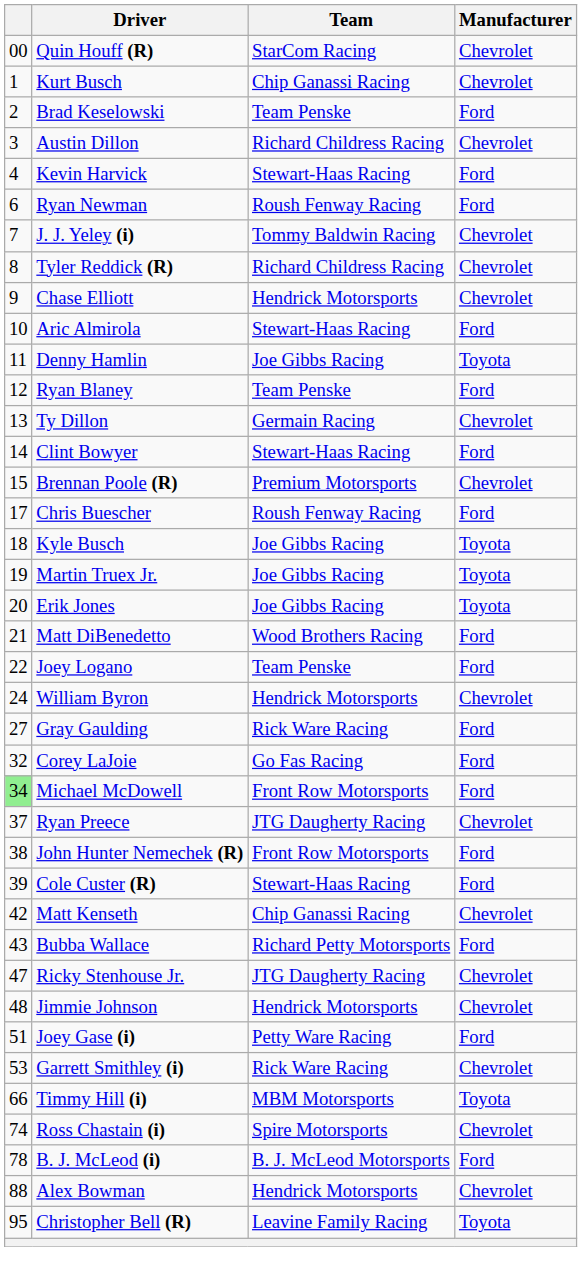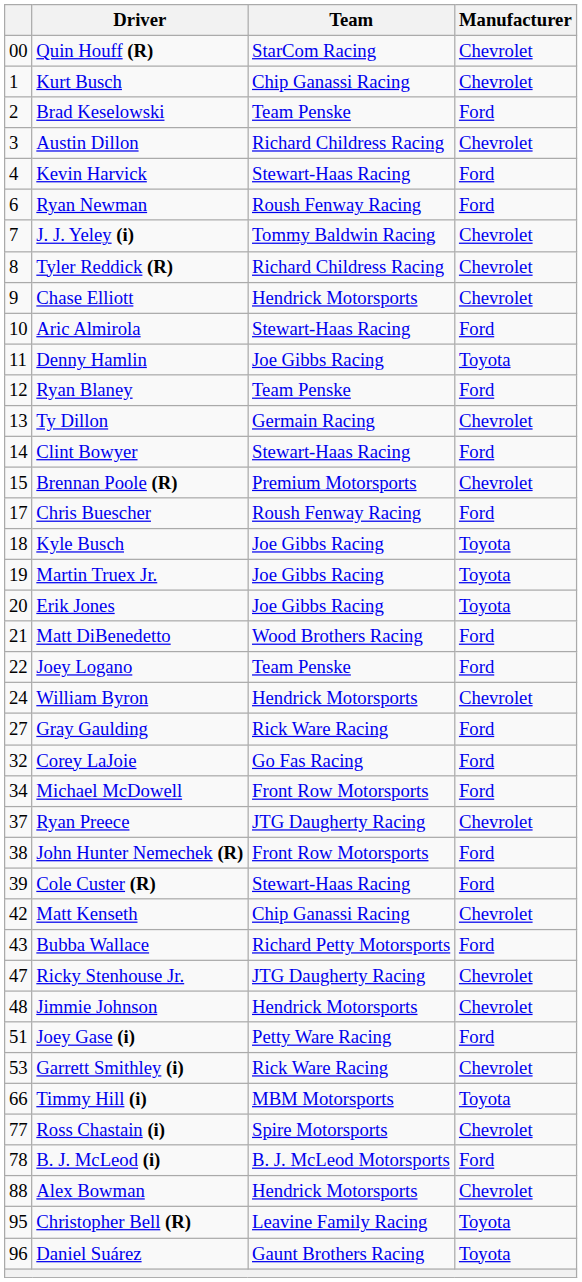 <table class="wikitable" style="font-size:95%">
 <tr>
 <th></th>
 <th>Driver</th>
 <th>Team</th>
 <th>Manufacturer</th>
 </tr>
 <tr>
 <td>00</td>
 <td><a href='#'>Quin Houff</a> <strong>(R)</strong></td>
 <td><a href='#'>StarCom Racing</a></td>
 <td><a href='#'>Chevrolet</a></td>
 </tr>
 <tr>
 <td>1</td>
 <td><a href='#'>Kurt Busch</a></td>
 <td><a href='#'>Chip Ganassi Racing</a></td>
 <td><a href='#'>Chevrolet</a></td>
 </tr>
 <tr>
 <td>2</td>
 <td><a href='#'>Brad Keselowski</a></td>
 <td><a href='#'>Team Penske</a></td>
 <td><a href='#'>Ford</a></td>
 </tr>
 <tr>
 <td>3</td>
 <td><a href='#'>Austin Dillon</a></td>
 <td><a href='#'>Richard Childress Racing</a></td>
 <td><a href='#'>Chevrolet</a></td>
 </tr>
 <tr>
 <td>4</td>
 <td><a href='#'>Kevin Harvick</a></td>
 <td><a href='#'>Stewart-Haas Racing</a></td>
 <td><a href='#'>Ford</a></td>
 </tr>
 <tr>
 <td>6</td>
 <td><a href='#'>Ryan Newman</a></td>
 <td><a href='#'>Roush Fenway Racing</a></td>
 <td><a href='#'>Ford</a></td>
 </tr>
 <tr>
 <td>7</td>
 <td><a href='#'>J. J. Yeley</a> <strong>(i)</strong></td>
 <td><a href='#'>Tommy Baldwin Racing</a></td>
 <td><a href='#'>Chevrolet</a></td>
 </tr>
 <tr>
 <td>8</td>
 <td><a href='#'>Tyler Reddick</a> <strong>(R)</strong></td>
 <td><a href='#'>Richard Childress Racing</a></td>
 <td><a href='#'>Chevrolet</a></td>
 </tr>
 <tr>
 <td>9</td>
 <td><a href='#'>Chase Elliott</a></td>
 <td><a href='#'>Hendrick Motorsports</a></td>
 <td><a href='#'>Chevrolet</a></td>
 </tr>
 <tr>
 <td>10</td>
 <td><a href='#'>Aric Almirola</a></td>
 <td><a href='#'>Stewart-Haas Racing</a></td>
 <td><a href='#'>Ford</a></td>
 </tr>
 <tr>
 <td>11</td>
 <td><a href='#'>Denny Hamlin</a></td>
 <td><a href='#'>Joe Gibbs Racing</a></td>
 <td><a href='#'>Toyota</a></td>
 </tr>
 <tr>
 <td>12</td>
 <td><a href='#'>Ryan Blaney</a></td>
 <td><a href='#'>Team Penske</a></td>
 <td><a href='#'>Ford</a></td>
 </tr>
 <tr>
 <td>13</td>
 <td><a href='#'>Ty Dillon</a></td>
 <td><a href='#'>Germain Racing</a></td>
 <td><a href='#'>Chevrolet</a></td>
 </tr>
 <tr>
 <td>14</td>
 <td><a href='#'>Clint Bowyer</a></td>
 <td><a href='#'>Stewart-Haas Racing</a></td>
 <td><a href='#'>Ford</a></td>
 </tr>
 <tr>
 <td>15</td>
 <td><a href='#'>Brennan Poole</a> <strong>(R)</strong></td>
 <td><a href='#'>Premium Motorsports</a></td>
 <td><a href='#'>Chevrolet</a></td>
 </tr>
 <tr>
 <td>17</td>
 <td><a href='#'>Chris Buescher</a></td>
 <td><a href='#'>Roush Fenway Racing</a></td>
 <td><a href='#'>Ford</a></td>
 </tr>
 <tr>
 <td>18</td>
 <td><a href='#'>Kyle Busch</a></td>
 <td><a href='#'>Joe Gibbs Racing</a></td>
 <td><a href='#'>Toyota</a></td>
 </tr>
 <tr>
 <td>19</td>
 <td><a href='#'>Martin Truex Jr.</a></td>
 <td><a href='#'>Joe Gibbs Racing</a></td>
 <td><a href='#'>Toyota</a></td>
 </tr>
 <tr>
 <td>20</td>
 <td><a href='#'>Erik Jones</a></td>
 <td><a href='#'>Joe Gibbs Racing</a></td>
 <td><a href='#'>Toyota</a></td>
 </tr>
 <tr>
 <td>21</td>
 <td><a href='#'>Matt DiBenedetto</a></td>
 <td><a href='#'>Wood Brothers Racing</a></td>
 <td><a href='#'>Ford</a></td>
 </tr>
 <tr>
 <td>22</td>
 <td><a href='#'>Joey Logano</a></td>
 <td><a href='#'>Team Penske</a></td>
 <td><a href='#'>Ford</a></td>
 </tr>
 <tr>
 <td>24</td>
 <td><a href='#'>William Byron</a></td>
 <td><a href='#'>Hendrick Motorsports</a></td>
 <td><a href='#'>Chevrolet</a></td>
 </tr>
 <tr>
 <td>27</td>
 <td><a href='#'>Gray Gaulding</a></td>
 <td><a href='#'>Rick Ware Racing</a></td>
 <td><a href='#'>Ford</a></td>
 </tr>
 <tr>
 <td>32</td>
 <td><a href='#'>Corey LaJoie</a></td>
 <td><a href='#'>Go Fas Racing</a></td>
 <td><a href='#'>Ford</a></td>
 </tr>
 <tr>
-<td style="background: lightgreen;">34</td>
+<td>34</td>
 <td><a href='#'>Michael McDowell</a></td>
 <td><a href='#'>Front Row Motorsports</a></td>
 <td><a href='#'>Ford</a></td>
 </tr>
 <tr>
 <td>37</td>
 <td><a href='#'>Ryan Preece</a></td>
 <td><a href='#'>JTG Daugherty Racing</a></td>
 <td><a href='#'>Chevrolet</a></td>
 </tr>
 <tr>
 <td>38</td>
 <td><a href='#'>John Hunter Nemechek</a> <strong>(R)</strong></td>
 <td><a href='#'>Front Row Motorsports</a></td>
 <td><a href='#'>Ford</a></td>
 </tr>
 <tr>
 <td>39</td>
 <td><a href='#'>Cole Custer</a> <strong>(R)</strong></td>
 <td><a href='#'>Stewart-Haas Racing</a></td>
 <td><a href='#'>Ford</a></td>
 </tr>
 <tr>
 <td>42</td>
 <td><a href='#'>Matt Kenseth</a></td>
 <td><a href='#'>Chip Ganassi Racing</a></td>
 <td><a href='#'>Chevrolet</a></td>
 </tr>
 <tr>
 <td>43</td>
 <td><a href='#'>Bubba Wallace</a></td>
 <td><a href='#'>Richard Petty Motorsports</a></td>
 <td><a href='#'>Ford</a></td>
 </tr>
 <tr>
 <td>47</td>
 <td><a href='#'>Ricky Stenhouse Jr.</a></td>
 <td><a href='#'>JTG Daugherty Racing</a></td>
 <td><a href='#'>Chevrolet</a></td>
 </tr>
 <tr>
 <td>48</td>
 <td><a href='#'>Jimmie Johnson</a></td>
 <td><a href='#'>Hendrick Motorsports</a></td>
 <td><a href='#'>Chevrolet</a></td>
 </tr>
 <tr>
 <td>51</td>
 <td><a href='#'>Joey Gase</a> <strong>(i)</strong></td>
 <td><a href='#'>Petty Ware Racing</a></td>
 <td><a href='#'>Ford</a></td>
 </tr>
 <tr>
 <td>53</td>
 <td><a href='#'>Garrett Smithley</a> <strong>(i)</strong></td>
 <td><a href='#'>Rick Ware Racing</a></td>
 <td><a href='#'>Chevrolet</a></td>
 </tr>
 <tr>
 <td>66</td>
 <td><a href='#'>Timmy Hill</a> <strong>(i)</strong></td>
 <td><a href='#'>MBM Motorsports</a></td>
 <td><a href='#'>Toyota</a></td>
 </tr>
 <tr>
-<td>74</td>
+<td>77</td>
 <td><a href='#'>Ross Chastain</a> <strong>(i)</strong></td>
 <td><a href='#'>Spire Motorsports</a></td>
 <td><a href='#'>Chevrolet</a></td>
 </tr>
 <tr>
 <td>78</td>
 <td><a href='#'>B. J. McLeod</a> <strong>(i)</strong></td>
 <td><a href='#'>B. J. McLeod Motorsports</a></td>
 <td><a href='#'>Ford</a></td>
 </tr>
 <tr>
 <td>88</td>
 <td><a href='#'>Alex Bowman</a></td>
 <td><a href='#'>Hendrick Motorsports</a></td>
 <td><a href='#'>Chevrolet</a></td>
 </tr>
 <tr>
 <td>95</td>
 <td><a href='#'>Christopher Bell</a> <strong>(R)</strong></td>
 <td><a href='#'>Leavine Family Racing</a></td>
 <td><a href='#'>Toyota</a></td>
 </tr>
 <tr>
+<td>96</td>
+<td><a href='#'>Daniel Suárez</a></td>
+<td><a href='#'>Gaunt Brothers Racing</a></td>
+<td><a href='#'>Toyota</a></td>
+</tr>
+<tr>
 <th colspan="4"></th>
 </tr>
 </table>
